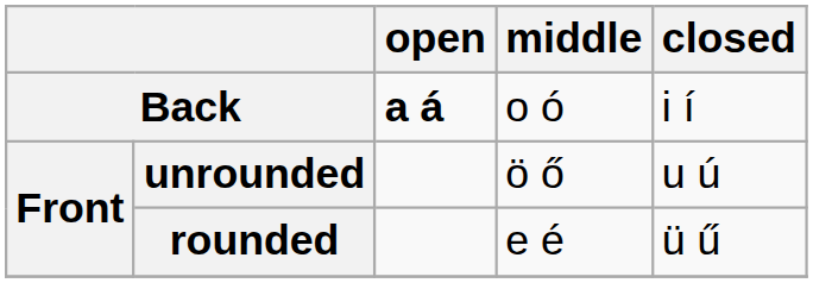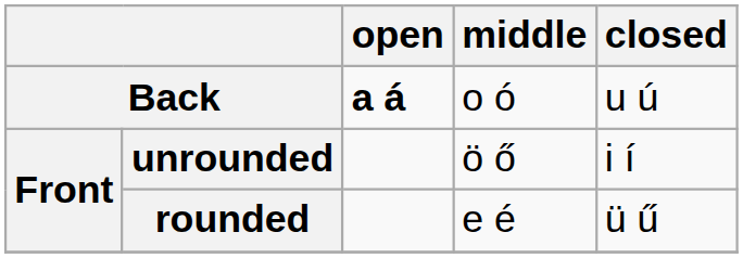 <table class="wikitable">
 <tr>
 <th scope="col" colspan="2"></th>
 <th scope="col">open</th>
 <th scope="col">middle</th>
 <th scope="col">closed</th>
 </tr>
 <tr>
 <th colspan="2" scope="row">Back </th>
 <td><strong>a á</strong></td>
 <td>o ó</td>
-<td>i í</td>
+<td>u ú</td>
 </tr>
 <tr>
 <th rowspan="2" scope="row">Front </th>
 <th>unrounded </th>
 <td> </td>
 <td>ö ő</td>
-<td>u ú</td>
+<td>i í</td>
 </tr>
 <tr>
 <th>rounded</th>
 <td> </td>
 <td>e é</td>
 <td>ü ű</td>
 </tr>
 <tr>
 </tr>
 </table>
